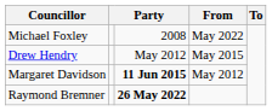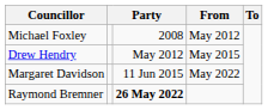 <table class=wikitable>
 <tr>
 <th>Councillor</th>
 <th colspan=2>Party</th>
 <th>From</th>
 <th>To</th>
 </tr>
 <tr>
 <td>Michael Foxley</td>
 <td></td>
 <td align=right>2008</td>
-<td align=right>May 2022</td>
+<td align=right>May 2012</td>
 </tr>
 <tr>
 <td><a href='#'>Drew Hendry</a></td>
 <td></td>
 <td align=right>May 2012</td>
 <td align=right>May 2015</td>
 </tr>
 <tr>
 <td>Margaret Davidson</td>
 <td></td>
-<td align=right><strong>11 Jun 2015</strong></td>
-<td align=right>May 2012</td>
+<td align=right>11 Jun 2015</td>
+<td align=right>May 2022</td>
 </tr>
 <tr>
 <td>Raymond Bremner</td>
 <td></td>
 <td align=right><strong>26 May 2022</strong></td>
 <td align=right></td>
 </tr>
 </table>
